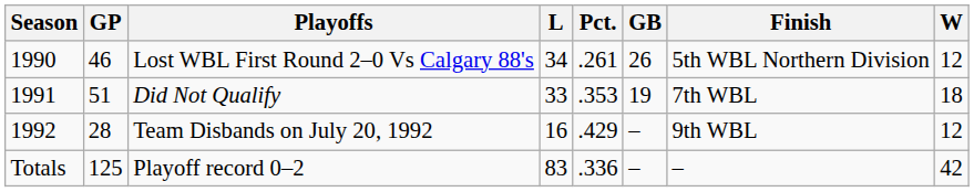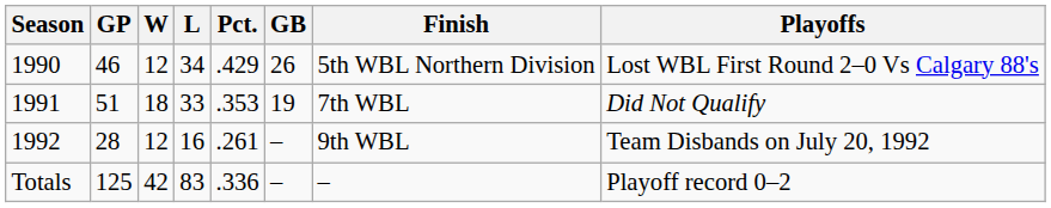 <table class="wikitable">
 <tr>
 <th>Season</th>
 <th>GP</th>
-<th>Playoffs</th>
+<th>W</th>
 <th>L</th>
 <th>Pct.</th>
 <th>GB</th>
 <th>Finish</th>
-<th>W</th>
+<th>Playoffs</th>
 </tr>
 <tr>
 <td>1990</td>
 <td>46</td>
-<td>Lost WBL First Round 2–0 Vs <a href='#'>Calgary 88's</a></td>
+<td>12</td>
 <td>34</td>
-<td>.261</td>
+<td>.429</td>
 <td>26</td>
 <td>5th WBL Northern Division</td>
-<td>12</td>
+<td>Lost WBL First Round 2–0 Vs <a href='#'>Calgary 88's</a></td>
 </tr>
 <tr>
 <td>1991</td>
 <td>51</td>
-<td><em>Did Not Qualify</em></td>
+<td>18</td>
 <td>33</td>
 <td>.353</td>
 <td>19</td>
 <td>7th WBL</td>
-<td>18</td>
+<td><em>Did Not Qualify</em></td>
 </tr>
 <tr>
 <td>1992</td>
 <td>28</td>
-<td>Team Disbands on July 20, 1992</td>
+<td>12</td>
 <td>16</td>
-<td>.429</td>
+<td>.261</td>
 <td>–</td>
 <td>9th WBL</td>
-<td>12</td>
+<td>Team Disbands on July 20, 1992</td>
 </tr>
 <tr>
 <td>Totals</td>
 <td>125</td>
-<td>Playoff record 0–2</td>
+<td>42</td>
 <td>83</td>
 <td>.336</td>
 <td>–</td>
 <td>–</td>
-<td>42</td>
+<td>Playoff record 0–2</td>
 </tr>
 </table>
